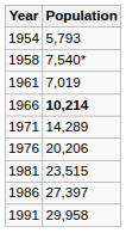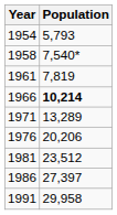 <table class="wikitable">
 <tr>
 <th>Year</th>
 <th>Population</th>
 </tr>
 <tr>
 <td>1954</td>
 <td>5,793</td>
 </tr>
 <tr>
 <td>1958</td>
 <td>7,540*</td>
 </tr>
 <tr>
 <td>1961</td>
-<td>7,019</td>
+<td>7,819</td>
 </tr>
 <tr>
 <td>1966</td>
 <td><strong>10,214</strong></td>
 </tr>
 <tr>
 <td>1971</td>
-<td>14,289</td>
+<td>13,289</td>
 </tr>
 <tr>
 <td>1976</td>
 <td>20,206</td>
 </tr>
 <tr>
 <td>1981</td>
-<td>23,515</td>
+<td>23,512</td>
 </tr>
 <tr>
 <td>1986</td>
 <td>27,397</td>
 </tr>
 <tr>
 <td>1991</td>
 <td>29,958</td>
 </tr>
 </table>
